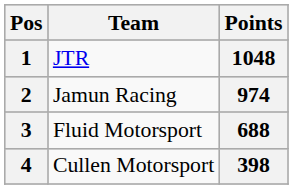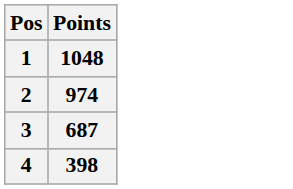 <table class="wikitable" style="font-size: 85%; text-align: left;">
 <tr valign="top">
 <th valign="middle">Pos</th>
-<th valign="middle">Team</th>
 <th valign="middle">Points</th>
 </tr>
 <tr>
 <th>1</th>
-<td> <a href='#'>JTR</a></td>
 <th>1048</th>
 </tr>
 <tr>
 <th>2</th>
-<td> Jamun Racing</td>
 <th>974</th>
 </tr>
 <tr>
 <th>3</th>
-<td> Fluid Motorsport</td>
-<th>688</th>
+<th>687</th>
 </tr>
 <tr>
 <th>4</th>
-<td> Cullen Motorsport</td>
 <th>398</th>
 </tr>
 </table>
